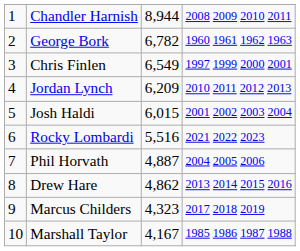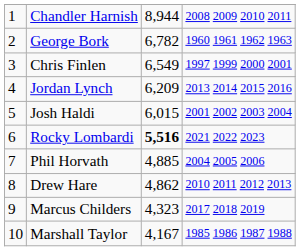 <table class="wikitable">
 <tr>
 </tr>
 <tr>
 <td>1</td>
 <td><a href='#'>Chandler Harnish</a></td>
 <td>8,944</td>
 <td style="font-size:80%;"><a href='#'>2008</a> <a href='#'>2009</a> <a href='#'>2010</a> <a href='#'>2011</a></td>
 </tr>
 <tr>
 <td>2</td>
 <td><a href='#'>George Bork</a></td>
 <td>6,782</td>
 <td style="font-size:80%;"><a href='#'>1960</a> <a href='#'>1961</a> <a href='#'>1962</a> <a href='#'>1963</a></td>
 </tr>
 <tr>
 <td>3</td>
 <td>Chris Finlen</td>
 <td>6,549</td>
 <td style="font-size:80%;"><a href='#'>1997</a> <a href='#'>1999</a> <a href='#'>2000</a> <a href='#'>2001</a></td>
 </tr>
 <tr>
 <td>4</td>
 <td><a href='#'>Jordan Lynch</a></td>
 <td>6,209</td>
-<td style="font-size:80%;"><a href='#'>2010</a> <a href='#'>2011</a> <a href='#'>2012</a> <a href='#'>2013</a></td>
+<td style="font-size:80%;"><a href='#'>2013</a> <a href='#'>2014</a> <a href='#'>2015</a> <a href='#'>2016</a></td>
 </tr>
 <tr>
 <td>5</td>
 <td>Josh Haldi</td>
 <td>6,015</td>
 <td style="font-size:80%;"><a href='#'>2001</a> <a href='#'>2002</a> <a href='#'>2003</a> <a href='#'>2004</a></td>
 </tr>
 <tr>
 <td>6</td>
 <td><a href='#'>Rocky Lombardi</a></td>
-<td>5,516</td>
+<td><strong>5,516</strong></td>
 <td style="font-size:80%;"><a href='#'>2021</a> <a href='#'>2022</a> <a href='#'>2023</a></td>
 </tr>
 <tr>
 <td>7</td>
 <td>Phil Horvath</td>
-<td>4,887</td>
+<td>4,885</td>
 <td style="font-size:80%;"><a href='#'>2004</a> <a href='#'>2005</a> <a href='#'>2006</a></td>
 </tr>
 <tr>
 <td>8</td>
 <td>Drew Hare</td>
 <td>4,862</td>
-<td style="font-size:80%;"><a href='#'>2013</a> <a href='#'>2014</a> <a href='#'>2015</a> <a href='#'>2016</a></td>
+<td style="font-size:80%;"><a href='#'>2010</a> <a href='#'>2011</a> <a href='#'>2012</a> <a href='#'>2013</a></td>
 </tr>
 <tr>
 <td>9</td>
 <td>Marcus Childers</td>
 <td>4,323</td>
 <td style="font-size:80%;"><a href='#'>2017</a> <a href='#'>2018</a> <a href='#'>2019</a></td>
 </tr>
 <tr>
 <td>10</td>
 <td>Marshall Taylor</td>
 <td>4,167</td>
 <td style="font-size:80%;"><a href='#'>1985</a> <a href='#'>1986</a> <a href='#'>1987</a> <a href='#'>1988</a></td>
 </tr>
 </table>
